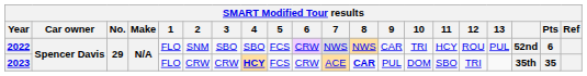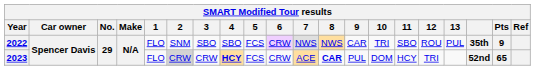 <table class="wikitable" style="text-align:center; font-size:75%">
 <tr>
 <th colspan=38><a href='#'>SMART Modified Tour</a> results</th>
 </tr>
 <tr>
 <th>Year</th>
 <th>Car owner</th>
 <th>No.</th>
 <th>Make</th>
 <th>1</th>
 <th>2</th>
 <th>3</th>
 <th>4</th>
 <th>5</th>
 <th>6</th>
 <th>7</th>
 <th>8</th>
 <th>9</th>
 <th>10</th>
 <th>11</th>
 <th>12</th>
 <th>13</th>
 <th></th>
 <th>Pts</th>
 <th>Ref</th>
 </tr>
 <tr>
 <th><a href='#'>2022</a></th>
 <th rowspan=2>Spencer Davis</th>
 <th rowspan=2>29</th>
 <th rowspan=2>N/A</th>
 <td><a href='#'>FLO</a></td>
 <td><a href='#'>SNM</a></td>
 <td><a href='#'>SBO</a></td>
 <td><a href='#'>SBO</a></td>
 <td><a href='#'>FCS</a></td>
 <td style="background:#EFCFFF;"><a href='#'>CRW</a><br></td>
 <td style="background:#DFDFDF;"><a href='#'>NWS</a><br></td>
 <td style="background:#FFDF9F;"><a href='#'>NWS</a><br></td>
 <td><a href='#'>CAR</a></td>
 <td><a href='#'>TRI</a></td>
-<td><a href='#'>HCY</a></td>
+<td><a href='#'>SBO</a></td>
 <td><a href='#'>ROU</a></td>
 <td><a href='#'>PUL</a></td>
-<th>52nd</th>
-<th>6</th>
+<th>35th</th>
+<th>9</th>
 <th></th>
 </tr>
 <tr>
 <th><a href='#'>2023</a></th>
 <td><a href='#'>FLO</a></td>
-<td><a href='#'>CRW</a></td>
+<td style="background: lightgrey;"><a href='#'>CRW</a></td>
 <td><a href='#'>CRW</a></td>
 <td style="background:#FFDF9F;"><strong><a href='#'>HCY</a></strong><br></td>
 <td><a href='#'>FCS</a></td>
 <td><a href='#'>CRW</a></td>
 <td style="background:#FFDF9F;"><a href='#'>ACE</a><br></td>
 <td><strong><a href='#'>CAR</a></strong></td>
 <td><a href='#'>PUL</a></td>
 <td><a href='#'>DOM</a></td>
-<td><a href='#'>SBO</a></td>
+<td><a href='#'>HCY</a></td>
 <td><a href='#'>TRI</a></td>
 <td></td>
-<th>35th</th>
-<th>35</th>
+<th>52nd</th>
+<th>65</th>
 <th></th>
 </tr>
 </table>
